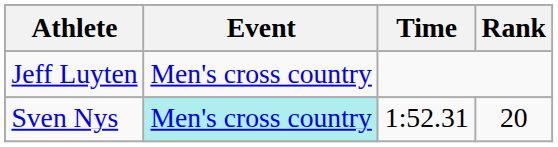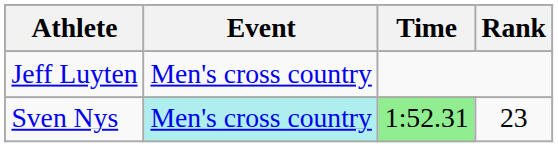 <table class=wikitable style="font-size:90%">
 <tr>
 <th>Athlete</th>
 <th>Event</th>
 <th>Time</th>
 <th>Rank</th>
 </tr>
 <tr align=center>
 <td align=left><a href='#'>Jeff Luyten</a></td>
 <td><a href='#'>Men's cross country</a></td>
 <td colspan=2></td>
 </tr>
 <tr align=center>
 <td align=left><a href='#'>Sven Nys</a></td>
 <td style="background: paleturquoise;"><a href='#'>Men's cross country</a></td>
-<td>1:52.31</td>
-<td>20</td>
+<td style="background: lightgreen;">1:52.31</td>
+<td>23</td>
 </tr>
 </table>
